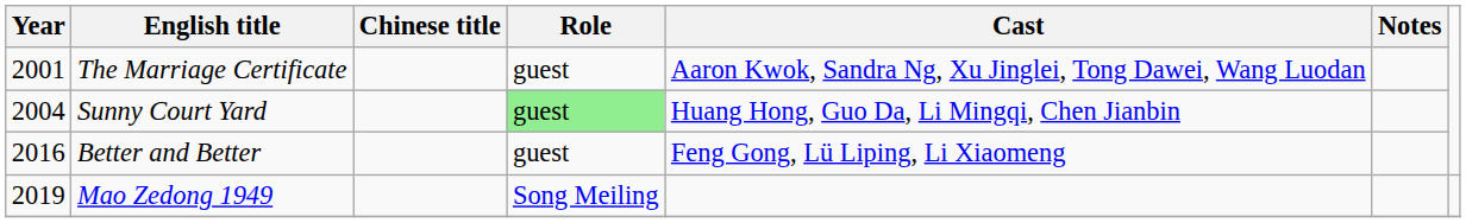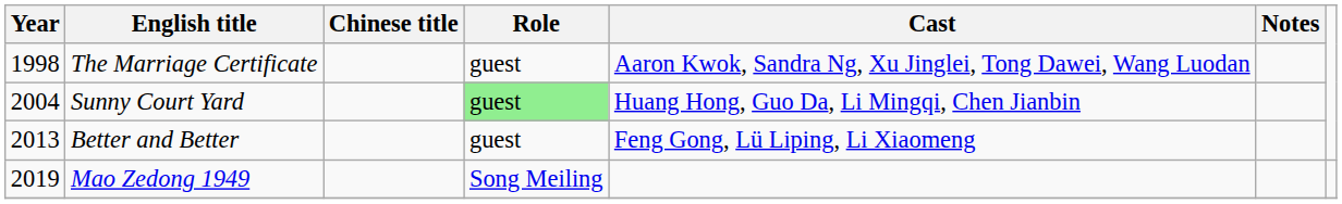 <table class="wikitable">
 <tr>
 <th>Year</th>
 <th>English title</th>
 <th>Chinese title</th>
 <th>Role</th>
 <th>Cast</th>
 <th>Notes</th>
 </tr>
 <tr>
-<td>2001</td>
+<td>1998</td>
 <td><em>The Marriage Certificate</em></td>
 <td></td>
 <td>guest</td>
 <td><a href='#'>Aaron Kwok</a>, <a href='#'>Sandra Ng</a>, <a href='#'>Xu Jinglei</a>, <a href='#'>Tong Dawei</a>, <a href='#'>Wang Luodan</a></td>
 <td></td>
 </tr>
 <tr>
 <td>2004</td>
 <td><em>Sunny Court Yard</em></td>
 <td></td>
 <td style="background: lightgreen;">guest</td>
 <td><a href='#'>Huang Hong</a>, <a href='#'>Guo Da</a>, <a href='#'>Li Mingqi</a>, <a href='#'>Chen Jianbin</a></td>
 <td></td>
 </tr>
 <tr>
-<td>2016</td>
+<td>2013</td>
 <td><em>Better and Better</em></td>
 <td></td>
 <td>guest</td>
 <td><a href='#'>Feng Gong</a>, <a href='#'>Lü Liping</a>, <a href='#'>Li Xiaomeng</a></td>
 <td></td>
 </tr>
 <tr>
 <td>2019</td>
 <td><em><a href='#'>Mao Zedong 1949</a></em></td>
 <td></td>
 <td><a href='#'>Song Meiling</a></td>
 <td></td>
 <td></td>
 <td></td>
 </tr>
 <tr>
 </tr>
 </table>
